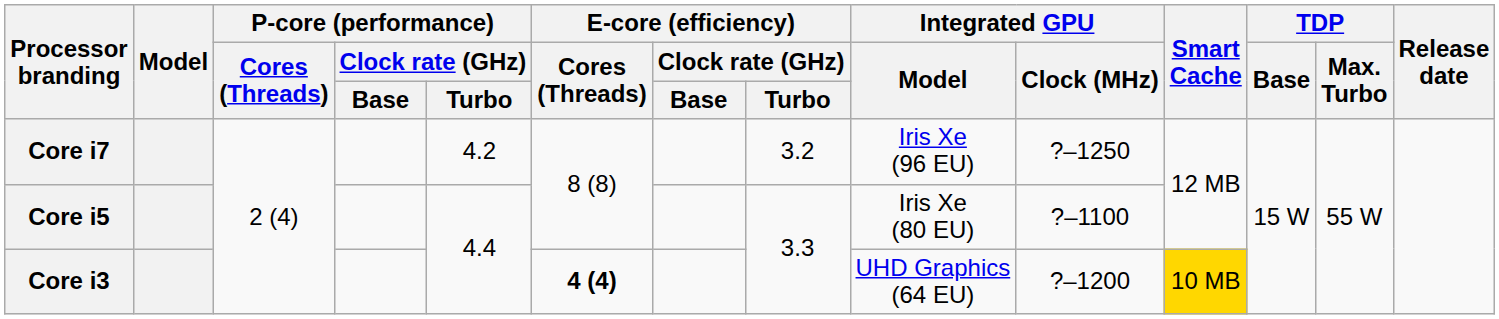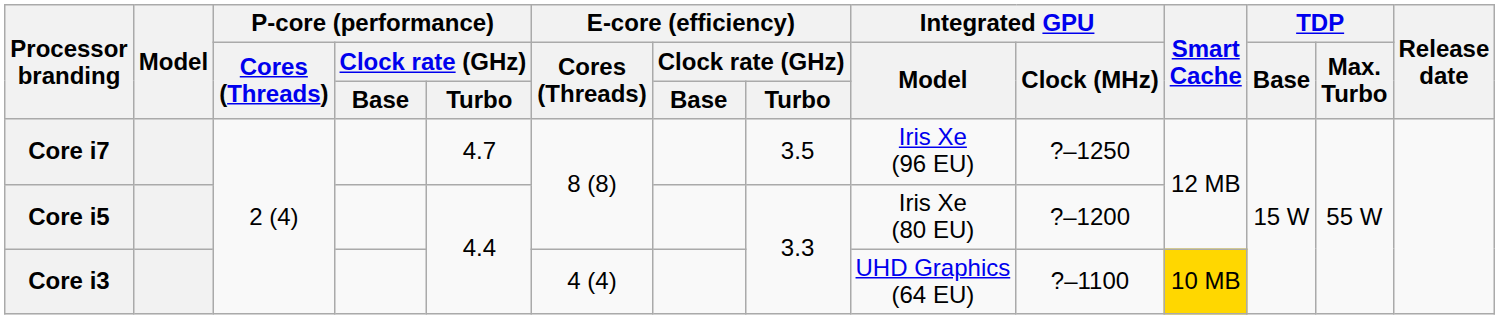 <table class="wikitable sortable nowrap" style="text-align: center;">
 <tr>
 <th class="unsortable" rowspan="3">Processor<br>branding</th>
 <th rowspan="3">Model</th>
 <th colspan="3">P-core (performance)</th>
 <th colspan="3">E-core (efficiency)</th>
 <th colspan="2">Integrated <a href='#'>GPU</a></th>
 <th class="unsortable" rowspan="3"><a href='#'>Smart<br>Cache</a></th>
 <th colspan="2"><a href='#'>TDP</a></th>
 <th rowspan="3">Release<br>date</th>
 </tr>
 <tr>
 <th class="unsortable" rowspan="2"><a href='#'>Cores</a><br>(<a href='#'>Threads</a>)</th>
 <th colspan="2"><a href='#'>Clock rate</a> (GHz)</th>
 <th class="unsortable" rowspan="2">Cores<br>(Threads)</th>
 <th colspan="2">Clock rate (GHz)</th>
 <th class="unsortable" rowspan="2">Model</th>
 <th class="unsortable" rowspan="2">Clock (MHz)</th>
 <th rowspan="2">Base</th>
 <th class="unsortable" rowspan="2">Max.<br>Turbo</th>
 </tr>
 <tr>
 <th class="unsortable">Base</th>
 <th class="unsortable">Turbo</th>
 <th class="unsortable">Base</th>
 <th class="unsortable">Turbo</th>
 </tr>
 <tr>
 <th>Core i7</th>
 <th style="text-align:left;" data-sort-value="sku3"></th>
 <td rowspan=3>2 (4)</td>
 <td></td>
-<td>4.2</td>
+<td>4.7</td>
 <td rowspan=2>8 (8)</td>
 <td></td>
-<td>3.2</td>
+<td>3.5</td>
 <td><a href='#'>Iris Xe</a><br>(96 EU)</td>
 <td>?–1250</td>
 <td rowspan=2>12 MB</td>
 <td rowspan=3>15 W</td>
 <td rowspan=3>55 W</td>
 <td rowspan=3></td>
 </tr>
 <tr>
 <th>Core i5</th>
 <th style="text-align:left;" data-sort-value="sku2"></th>
 <td></td>
 <td rowspan=2>4.4</td>
 <td></td>
 <td rowspan=2>3.3</td>
 <td>Iris Xe<br>(80 EU)</td>
-<td>?–1100</td>
+<td>?–1200</td>
 </tr>
 <tr>
 <th>Core i3</th>
 <th style="text-align:left;" data-sort-value="sku1"></th>
 <td></td>
-<td><strong>4 (4)</strong></td>
+<td>4 (4)</td>
 <td></td>
 <td><a href='#'>UHD Graphics</a><br>(64 EU)</td>
-<td>?–1200</td>
+<td>?–1100</td>
 <td style="background: gold;">10 MB</td>
 </tr>
 </table>
